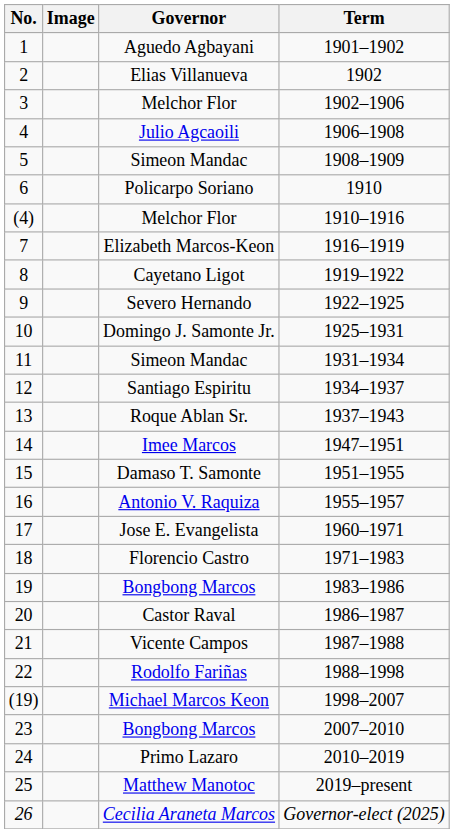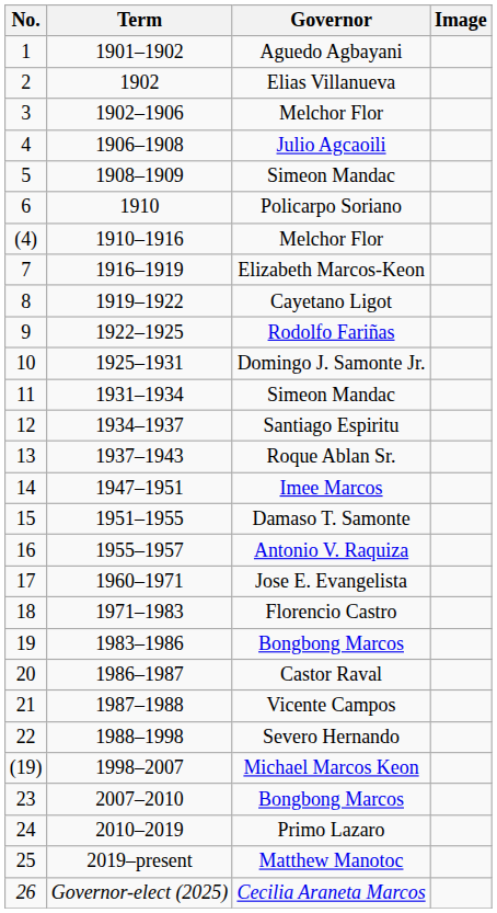 <table class="wikitable" style="text-align:center;">
 <tr>
 <th>No.</th>
+<th>Term</th>
+<th>Governor</th>
 <th>Image</th>
-<th>Governor</th>
-<th>Term</th>
 </tr>
 <tr>
 <td>1</td>
+<td>1901–1902</td>
+<td>Aguedo Agbayani</td>
 <td></td>
-<td>Aguedo Agbayani</td>
-<td>1901–1902</td>
 </tr>
 <tr>
 <td>2</td>
+<td>1902</td>
+<td>Elias Villanueva</td>
 <td></td>
-<td>Elias Villanueva</td>
-<td>1902</td>
 </tr>
 <tr>
 <td>3</td>
+<td>1902–1906</td>
+<td>Melchor Flor</td>
 <td></td>
-<td>Melchor Flor</td>
-<td>1902–1906</td>
 </tr>
 <tr>
 <td>4</td>
+<td>1906–1908</td>
+<td><a href='#'>Julio Agcaoili</a></td>
 <td></td>
-<td><a href='#'>Julio Agcaoili</a></td>
-<td>1906–1908</td>
 </tr>
 <tr>
 <td>5</td>
+<td>1908–1909</td>
+<td>Simeon Mandac</td>
 <td></td>
-<td>Simeon Mandac</td>
-<td>1908–1909</td>
 </tr>
 <tr>
 <td>6</td>
+<td>1910</td>
+<td>Policarpo Soriano</td>
 <td></td>
-<td>Policarpo Soriano</td>
-<td>1910</td>
 </tr>
 <tr>
 <td>(4)</td>
+<td>1910–1916</td>
+<td>Melchor Flor</td>
 <td></td>
-<td>Melchor Flor</td>
-<td>1910–1916</td>
 </tr>
 <tr>
 <td>7</td>
+<td>1916–1919</td>
+<td>Elizabeth Marcos-Keon</td>
 <td></td>
-<td>Elizabeth Marcos-Keon</td>
-<td>1916–1919</td>
 </tr>
 <tr>
 <td>8</td>
+<td>1919–1922</td>
+<td>Cayetano Ligot</td>
 <td></td>
-<td>Cayetano Ligot</td>
-<td>1919–1922</td>
 </tr>
 <tr>
 <td>9</td>
+<td>1922–1925</td>
+<td><a href='#'>Rodolfo Fariñas</a></td>
 <td></td>
-<td>Severo Hernando</td>
-<td>1922–1925</td>
 </tr>
 <tr>
 <td>10</td>
+<td>1925–1931</td>
+<td>Domingo J. Samonte Jr.</td>
 <td></td>
-<td>Domingo J. Samonte Jr.</td>
-<td>1925–1931</td>
 </tr>
 <tr>
 <td>11</td>
+<td>1931–1934</td>
+<td>Simeon Mandac</td>
 <td></td>
-<td>Simeon Mandac</td>
-<td>1931–1934</td>
 </tr>
 <tr>
 <td>12</td>
+<td>1934–1937</td>
+<td>Santiago Espiritu</td>
 <td></td>
-<td>Santiago Espiritu</td>
-<td>1934–1937</td>
 </tr>
 <tr>
 <td>13</td>
+<td>1937–1943</td>
+<td>Roque Ablan Sr.</td>
 <td></td>
-<td>Roque Ablan Sr.</td>
-<td>1937–1943</td>
 </tr>
 <tr>
 <td>14</td>
+<td>1947–1951</td>
+<td><a href='#'>Imee Marcos</a></td>
 <td></td>
-<td><a href='#'>Imee Marcos</a></td>
-<td>1947–1951</td>
 </tr>
 <tr>
 <td>15</td>
+<td>1951–1955</td>
+<td>Damaso T. Samonte</td>
 <td></td>
-<td>Damaso T. Samonte</td>
-<td>1951–1955</td>
 </tr>
 <tr>
 <td>16</td>
+<td>1955–1957</td>
+<td><a href='#'>Antonio V. Raquiza</a></td>
 <td></td>
-<td><a href='#'>Antonio V. Raquiza</a></td>
-<td>1955–1957</td>
 </tr>
 <tr>
 <td>17</td>
+<td>1960–1971</td>
+<td>Jose E. Evangelista</td>
 <td></td>
-<td>Jose E. Evangelista</td>
-<td>1960–1971</td>
 </tr>
 <tr>
 <td>18</td>
+<td>1971–1983</td>
+<td>Florencio Castro</td>
 <td></td>
-<td>Florencio Castro</td>
-<td>1971–1983</td>
 </tr>
 <tr>
 <td>19</td>
+<td>1983–1986</td>
+<td><a href='#'>Bongbong Marcos</a></td>
 <td></td>
-<td><a href='#'>Bongbong Marcos</a></td>
-<td>1983–1986</td>
 </tr>
 <tr>
 <td>20</td>
+<td>1986–1987</td>
+<td>Castor Raval</td>
 <td></td>
-<td>Castor Raval</td>
-<td>1986–1987</td>
 </tr>
 <tr>
 <td>21</td>
+<td>1987–1988</td>
+<td>Vicente Campos</td>
 <td></td>
-<td>Vicente Campos</td>
-<td>1987–1988</td>
 </tr>
 <tr>
 <td>22</td>
+<td>1988–1998</td>
+<td>Severo Hernando</td>
 <td></td>
-<td><a href='#'>Rodolfo Fariñas</a></td>
-<td>1988–1998</td>
 </tr>
 <tr>
 <td>(19)</td>
+<td>1998–2007</td>
+<td><a href='#'>Michael Marcos Keon</a></td>
 <td></td>
-<td><a href='#'>Michael Marcos Keon</a></td>
-<td>1998–2007</td>
 </tr>
 <tr>
 <td>23</td>
+<td>2007–2010</td>
+<td><a href='#'>Bongbong Marcos</a></td>
 <td></td>
-<td><a href='#'>Bongbong Marcos</a></td>
-<td>2007–2010</td>
 </tr>
 <tr>
 <td>24</td>
+<td>2010–2019</td>
+<td>Primo Lazaro</td>
 <td></td>
-<td>Primo Lazaro</td>
-<td>2010–2019</td>
 </tr>
 <tr>
 <td>25</td>
+<td>2019–present</td>
+<td><a href='#'>Matthew Manotoc</a></td>
 <td></td>
-<td><a href='#'>Matthew Manotoc</a></td>
-<td>2019–present</td>
 </tr>
 <tr>
 <td><em>26</em></td>
+<td><em>Governor-elect (2025)</em></td>
+<td><em><a href='#'>Cecilia Araneta Marcos</a></em></td>
 <td></td>
-<td><em><a href='#'>Cecilia Araneta Marcos</a></em></td>
-<td><em>Governor-elect (2025)</em></td>
 </tr>
 </table>
